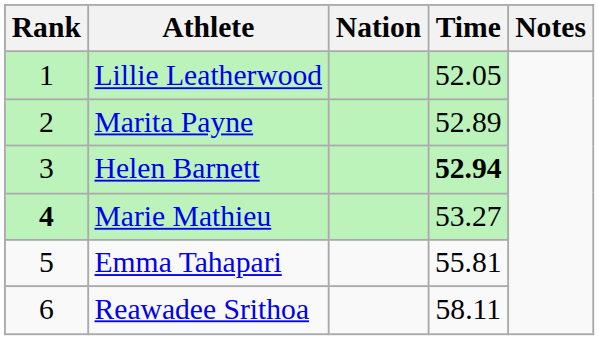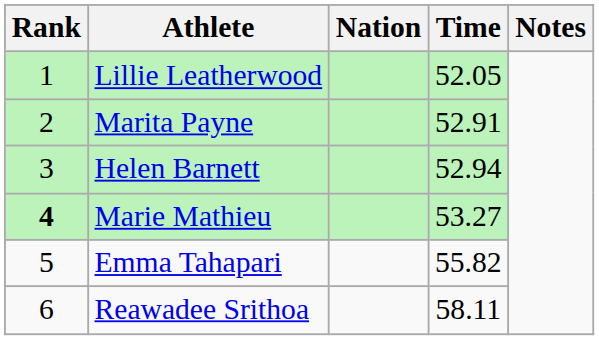 <table class="wikitable sortable" style="text-align:center">
 <tr>
 <th>Rank</th>
 <th>Athlete</th>
 <th>Nation</th>
 <th>Time</th>
 <th>Notes</th>
 </tr>
 <tr style="background:#bbf3bb;">
 <td>1</td>
 <td align=left><a href='#'>Lillie Leatherwood</a></td>
 <td align=left></td>
 <td>52.05</td>
 </tr>
 <tr style="background:#bbf3bb;">
 <td>2</td>
 <td align=left><a href='#'>Marita Payne</a></td>
 <td align=left></td>
-<td>52.89</td>
+<td>52.91</td>
 </tr>
 <tr style="background:#bbf3bb;">
 <td>3</td>
 <td align=left><a href='#'>Helen Barnett</a></td>
 <td align=left></td>
-<td><strong>52.94</strong></td>
+<td>52.94</td>
 </tr>
 <tr style="background:#bbf3bb;">
 <td><strong>4</strong></td>
 <td align=left><a href='#'>Marie Mathieu</a></td>
 <td align=left></td>
 <td>53.27</td>
 </tr>
 <tr>
 <td>5</td>
 <td align=left><a href='#'>Emma Tahapari</a></td>
 <td align=left></td>
-<td>55.81</td>
+<td>55.82</td>
 </tr>
 <tr>
 <td>6</td>
 <td align=left><a href='#'>Reawadee Srithoa</a></td>
 <td align=left></td>
 <td>58.11</td>
 </tr>
 </table>
